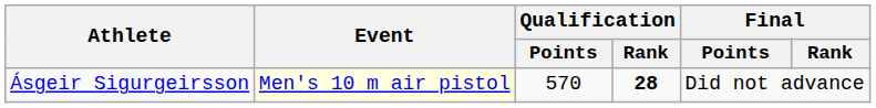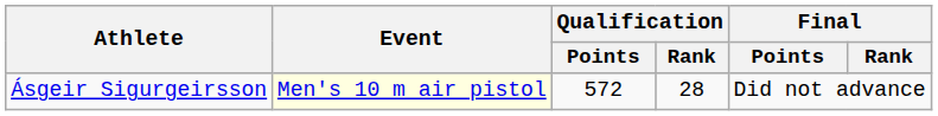 <table class="wikitable" style="font-size:90%">
 <tr>
 <th rowspan="2">Athlete</th>
 <th rowspan="2">Event</th>
 <th colspan=2>Qualification</th>
 <th colspan=2>Final</th>
 </tr>
 <tr style="font-size:95%">
 <th>Points</th>
 <th>Rank</th>
 <th>Points</th>
 <th>Rank</th>
 </tr>
 <tr align=center>
 <td align=left><a href='#'>Ásgeir Sigurgeirsson</a></td>
 <td align=left style="background: lightyellow;"><a href='#'>Men's 10 m air pistol</a></td>
-<td>570</td>
-<td><strong>28</strong></td>
+<td>572</td>
+<td>28</td>
 <td colspan="2">Did not advance</td>
 </tr>
 </table>
